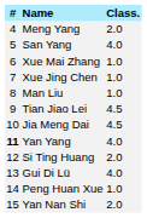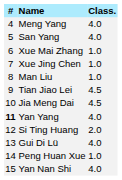 <table border=0 cellpadding=2 cellspacing=0  |- bgcolor=#F2F2F2 style="text-align:center; font-size:90%;">
 <tr bgcolor=#ADEBFD>
 <th>#</th>
 <th align=left>Name</th>
 <th align=left>Class.</th>
 </tr>
 <tr>
 <td>4</td>
 <td align=left>Meng Yang</td>
-<td align=left>2.0</td>
+<td align=left>4.0</td>
 </tr>
 <tr>
 <td>5</td>
 <td align=left>San Yang</td>
 <td align=left>4.0</td>
 </tr>
 <tr>
 <td>6</td>
 <td align=left>Xue Mai Zhang</td>
 <td align=left>1.0</td>
 </tr>
 <tr>
 <td>7</td>
 <td align=left>Xue Jing Chen</td>
 <td align=left>1.0</td>
 </tr>
 <tr>
 <td>8</td>
 <td align=left>Man Liu</td>
 <td align=left>1.0</td>
 </tr>
 <tr>
 <td>9</td>
 <td align=left>Tian Jiao Lei</td>
 <td align=left>4.5</td>
 </tr>
 <tr>
 <td>10</td>
 <td align=left>Jia Meng Dai</td>
 <td align=left>4.5</td>
 </tr>
 <tr>
 <td><strong>11</strong></td>
 <td align=left>Yan Yang</td>
 <td align=left>4.0</td>
 </tr>
 <tr>
 <td>12</td>
 <td align=left>Si Ting Huang</td>
 <td align=left>2.0</td>
 </tr>
 <tr>
 <td>13</td>
 <td align=left>Gui Di Lü</td>
 <td align=left>4.0</td>
 </tr>
 <tr>
 <td>14</td>
 <td align=left>Peng Huan Xue</td>
 <td align=left>1.0</td>
 </tr>
 <tr>
 <td>15</td>
 <td align=left>Yan Nan Shi</td>
-<td align=left>2.0</td>
+<td align=left>4.0</td>
 </tr>
 </table>
